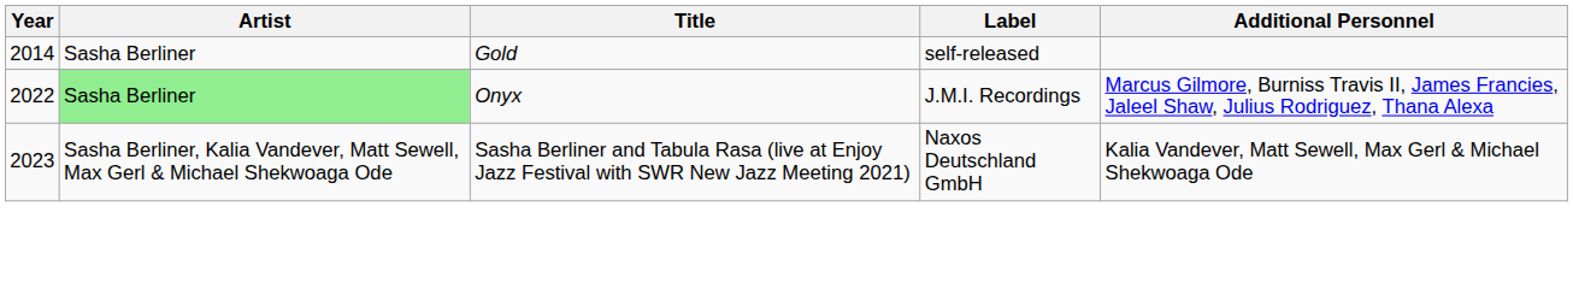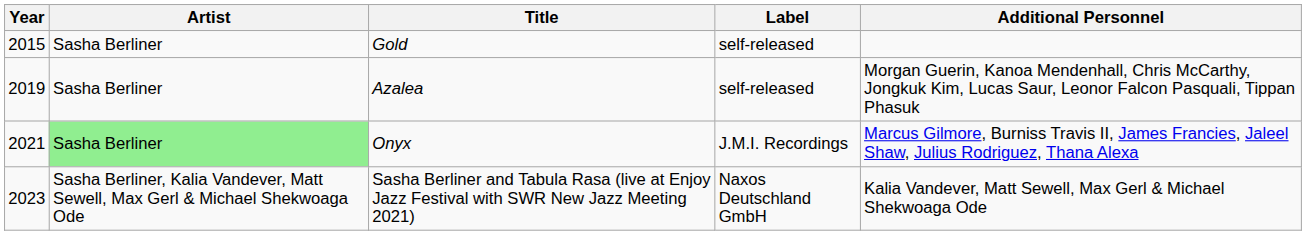 <table class="wikitable sortable">
 <tr>
 <th>Year</th>
 <th>Artist</th>
 <th>Title</th>
 <th>Label</th>
 <th>Additional Personnel</th>
 </tr>
 <tr>
-<td>2014</td>
+<td>2015</td>
 <td>Sasha Berliner</td>
 <td><em>Gold</em></td>
 <td>self-released</td>
 <td></td>
 </tr>
 <tr>
-<td>2022</td>
+<td>2019</td>
+<td>Sasha Berliner</td>
+<td><em>Azalea</em></td>
+<td>self-released</td>
+<td>Morgan Guerin, Kanoa Mendenhall, Chris McCarthy, Jongkuk Kim, Lucas Saur, Leonor Falcon Pasquali, Tippan Phasuk</td>
+</tr>
+<tr>
+<td>2021</td>
 <td style="background: lightgreen;">Sasha Berliner</td>
 <td><em>Onyx</em></td>
 <td>J.M.I. Recordings</td>
 <td><a href='#'>Marcus Gilmore</a>, Burniss Travis II, <a href='#'>James Francies</a>, <a href='#'>Jaleel Shaw</a>, <a href='#'>Julius Rodriguez</a>, <a href='#'>Thana Alexa</a></td>
 </tr>
 <tr>
 <td>2023</td>
 <td>Sasha Berliner, Kalia Vandever, Matt Sewell, Max Gerl & Michael Shekwoaga Ode</td>
 <td>Sasha Berliner and Tabula Rasa (live at Enjoy Jazz Festival with SWR New Jazz Meeting 2021)</td>
 <td>Naxos Deutschland GmbH</td>
 <td>Kalia Vandever, Matt Sewell, Max Gerl & Michael Shekwoaga Ode</td>
 </tr>
 </table>
